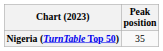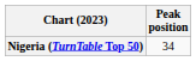 <table class="wikitable sortable plainrowheaders">
 <tr>
 <th>Chart (2023)</th>
 <th>Peak<br>position</th>
 </tr>
 <tr>
 <th scope="row">Nigeria (<a href='#'><em>TurnTable</em> Top 50</a>)</th>
-<td align=center>35</td>
+<td align=center>34</td>
 </tr>
 </table>
